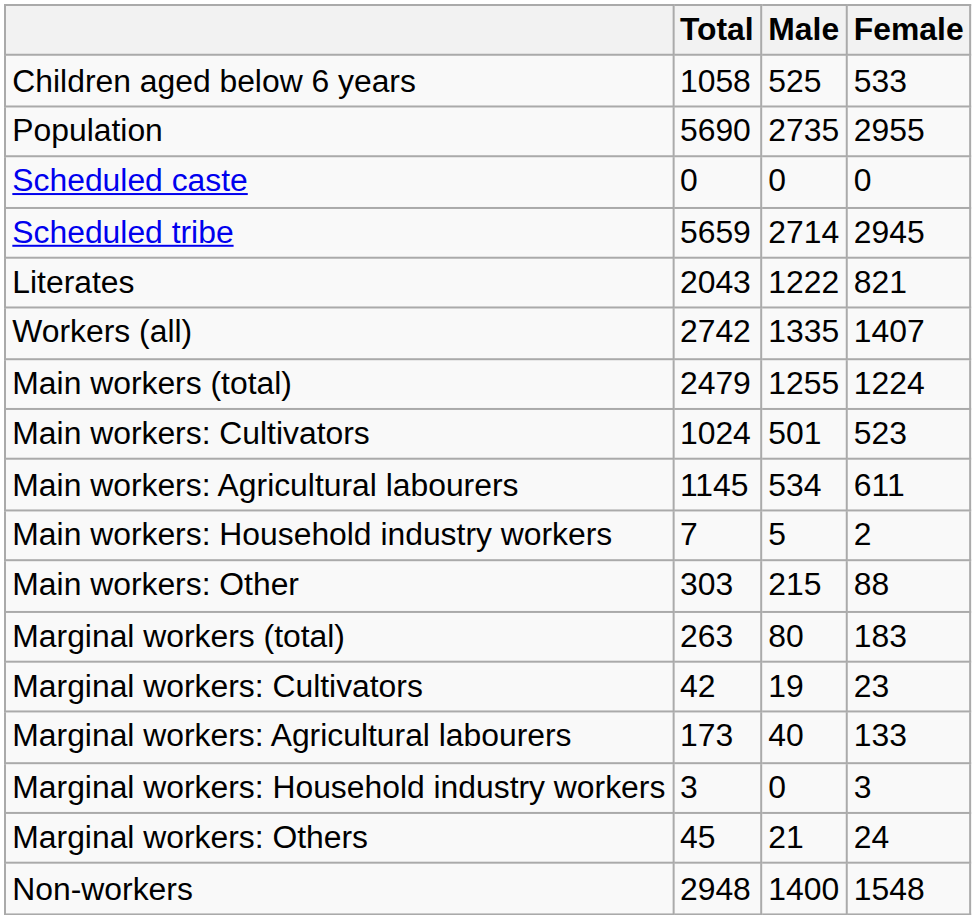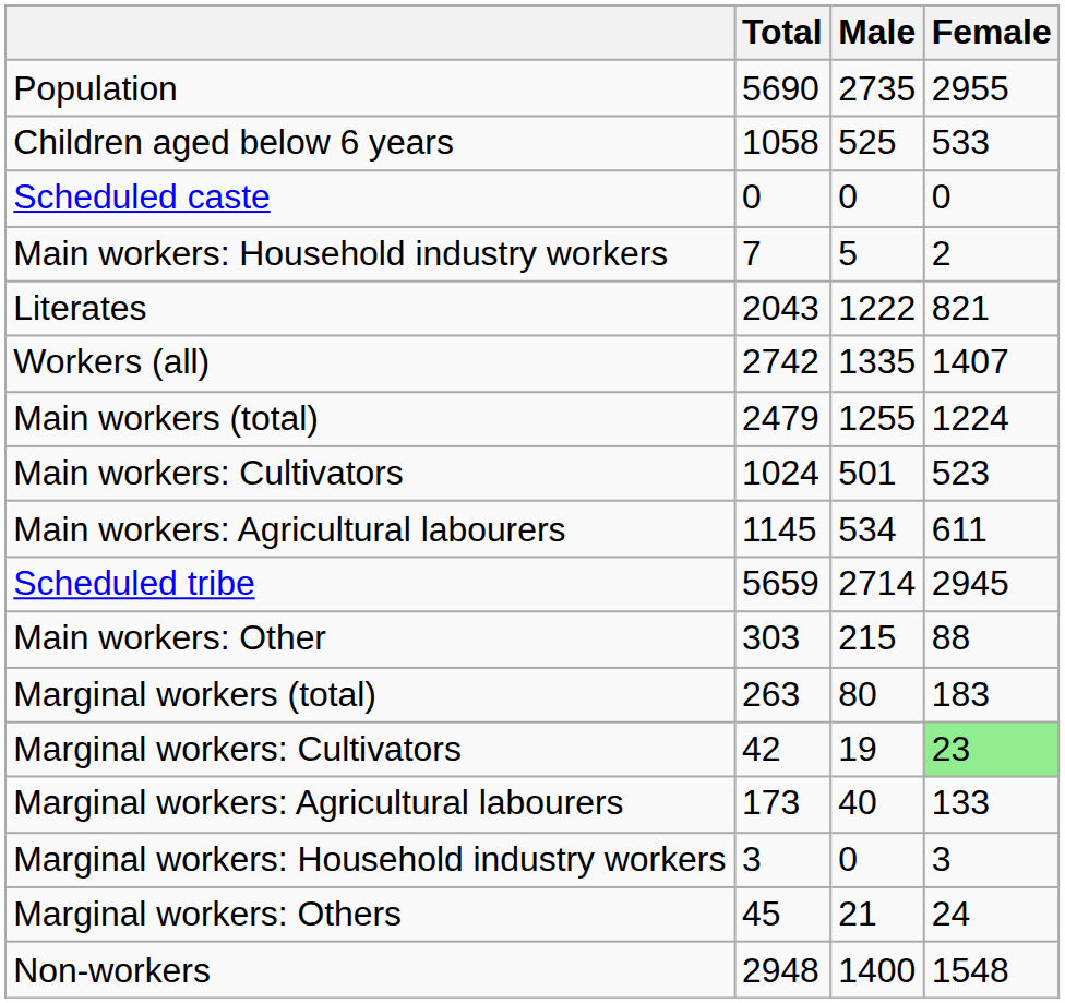 <table class="wikitable sortable">
 <tr>
 <th></th>
 <th>Total</th>
 <th>Male</th>
 <th>Female</th>
 </tr>
 <tr>
+<td>Population</td>
+<td>5690</td>
+<td>2735</td>
+<td>2955</td>
+</tr>
+<tr>
 <td>Children aged below 6 years</td>
 <td>1058</td>
 <td>525</td>
 <td>533</td>
-</tr>
-<tr>
-<td>Population</td>
-<td>5690</td>
-<td>2735</td>
-<td>2955</td>
 </tr>
 <tr>
 <td><a href='#'>Scheduled caste</a></td>
 <td>0</td>
 <td>0</td>
 <td>0</td>
 </tr>
 <tr>
-<td><a href='#'>Scheduled tribe</a></td>
-<td>5659</td>
-<td>2714</td>
-<td>2945</td>
+<td>Main workers: Household industry workers</td>
+<td>7</td>
+<td>5</td>
+<td>2</td>
 </tr>
 <tr>
 <td>Literates</td>
 <td>2043</td>
 <td>1222</td>
 <td>821</td>
 </tr>
 <tr>
 <td>Workers (all)</td>
 <td>2742</td>
 <td>1335</td>
 <td>1407</td>
 </tr>
 <tr>
 <td>Main workers (total)</td>
 <td>2479</td>
 <td>1255</td>
 <td>1224</td>
 </tr>
 <tr>
 <td>Main workers: Cultivators</td>
 <td>1024</td>
 <td>501</td>
 <td>523</td>
 </tr>
 <tr>
 <td>Main workers: Agricultural labourers</td>
 <td>1145</td>
 <td>534</td>
 <td>611</td>
 </tr>
 <tr>
-<td>Main workers: Household industry workers</td>
-<td>7</td>
-<td>5</td>
-<td>2</td>
+<td><a href='#'>Scheduled tribe</a></td>
+<td>5659</td>
+<td>2714</td>
+<td>2945</td>
 </tr>
 <tr>
 <td>Main workers: Other</td>
 <td>303</td>
 <td>215</td>
 <td>88</td>
 </tr>
 <tr>
 <td>Marginal workers (total)</td>
 <td>263</td>
 <td>80</td>
 <td>183</td>
 </tr>
 <tr>
 <td>Marginal workers: Cultivators</td>
 <td>42</td>
 <td>19</td>
-<td>23</td>
+<td style="background: lightgreen;">23</td>
 </tr>
 <tr>
 <td>Marginal workers: Agricultural labourers</td>
 <td>173</td>
 <td>40</td>
 <td>133</td>
 </tr>
 <tr>
 <td>Marginal workers: Household industry workers</td>
 <td>3</td>
 <td>0</td>
 <td>3</td>
 </tr>
 <tr>
 <td>Marginal workers: Others</td>
 <td>45</td>
 <td>21</td>
 <td>24</td>
 </tr>
 <tr>
 <td>Non-workers</td>
 <td>2948</td>
 <td>1400</td>
 <td>1548</td>
 </tr>
 </table>
